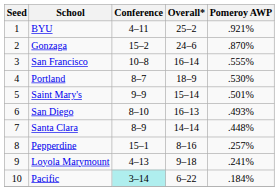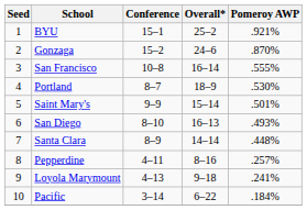 <table class="wikitable" style="white-space:nowrap; font-size:95%;text-align:center">
 <tr>
 <th>Seed</th>
 <th>School</th>
 <th>Conference</th>
 <th>Overall*</th>
 <th>Pomeroy AWP</th>
 </tr>
 <tr>
 <td>1</td>
 <td align=left><a href='#'>BYU</a></td>
-<td>4–11</td>
+<td>15–1</td>
 <td>25–2</td>
 <td>.921%</td>
 </tr>
 <tr>
 <td>2</td>
 <td align=left><a href='#'>Gonzaga</a></td>
 <td>15–2</td>
 <td>24–6</td>
 <td>.870%</td>
 </tr>
 <tr>
 <td>3</td>
 <td align=left><a href='#'>San Francisco</a></td>
 <td>10–8</td>
 <td>16–14</td>
 <td>.555%</td>
 </tr>
 <tr>
 <td>4</td>
 <td align=left><a href='#'>Portland</a></td>
 <td>8–7</td>
 <td>18–9</td>
 <td>.530%</td>
 </tr>
 <tr>
 <td>5</td>
 <td align=left><a href='#'>Saint Mary's</a></td>
 <td>9–9</td>
 <td>15–14</td>
 <td>.501%</td>
 </tr>
 <tr>
 <td>6</td>
 <td align=left><a href='#'>San Diego</a></td>
 <td>8–10</td>
 <td>16–13</td>
 <td>.493%</td>
 </tr>
 <tr>
 <td>7</td>
 <td align=left><a href='#'>Santa Clara</a></td>
 <td>8–9</td>
 <td>14–14</td>
 <td>.448%</td>
 </tr>
 <tr>
 <td>8</td>
 <td align=left><a href='#'>Pepperdine</a></td>
-<td>15–1</td>
+<td>4–11</td>
 <td>8–16</td>
 <td>.257%</td>
 </tr>
 <tr>
 <td>9</td>
 <td align=left><a href='#'>Loyola Marymount</a></td>
 <td>4–13</td>
 <td>9–18</td>
 <td>.241%</td>
 </tr>
 <tr>
 <td>10</td>
 <td align=left><a href='#'>Pacific</a></td>
-<td style="background: paleturquoise;">3–14</td>
+<td>3–14</td>
 <td>6–22</td>
 <td>.184%</td>
 </tr>
 <tr>
 </tr>
 </table>
